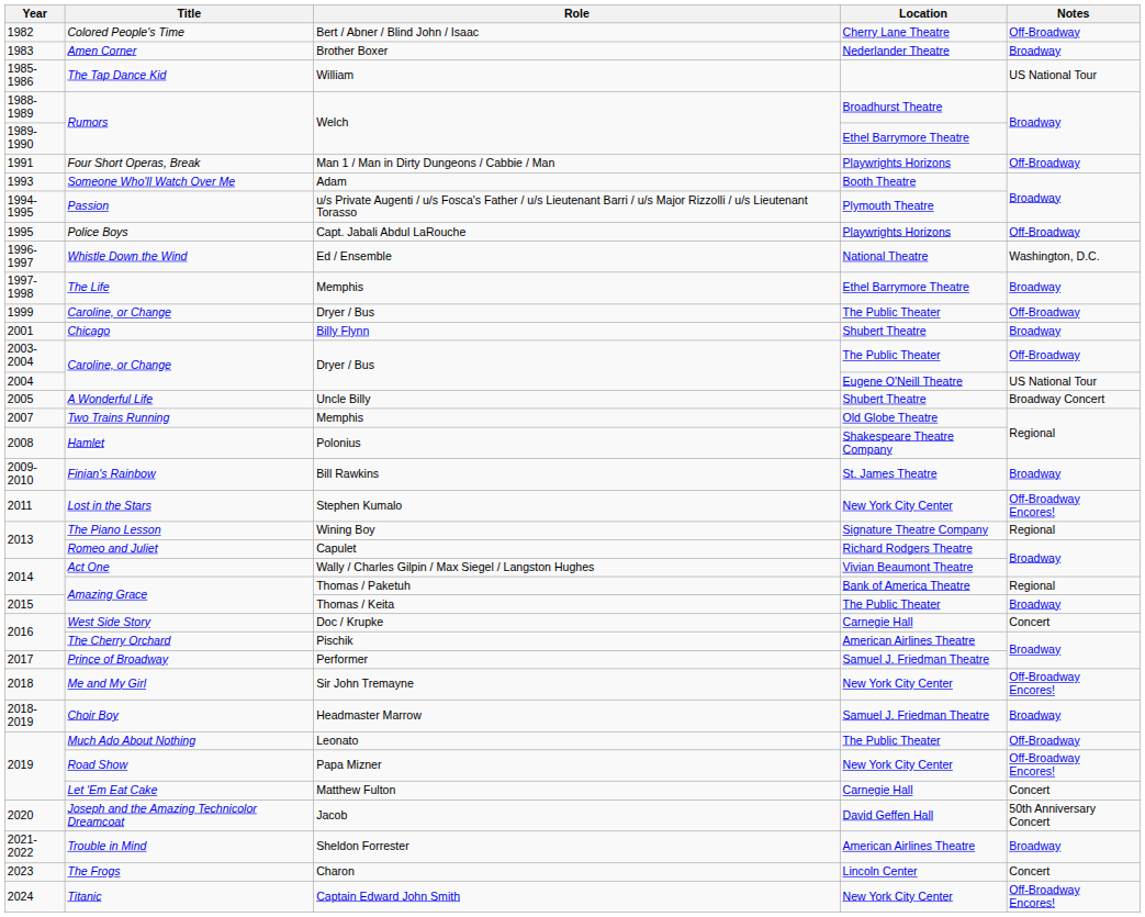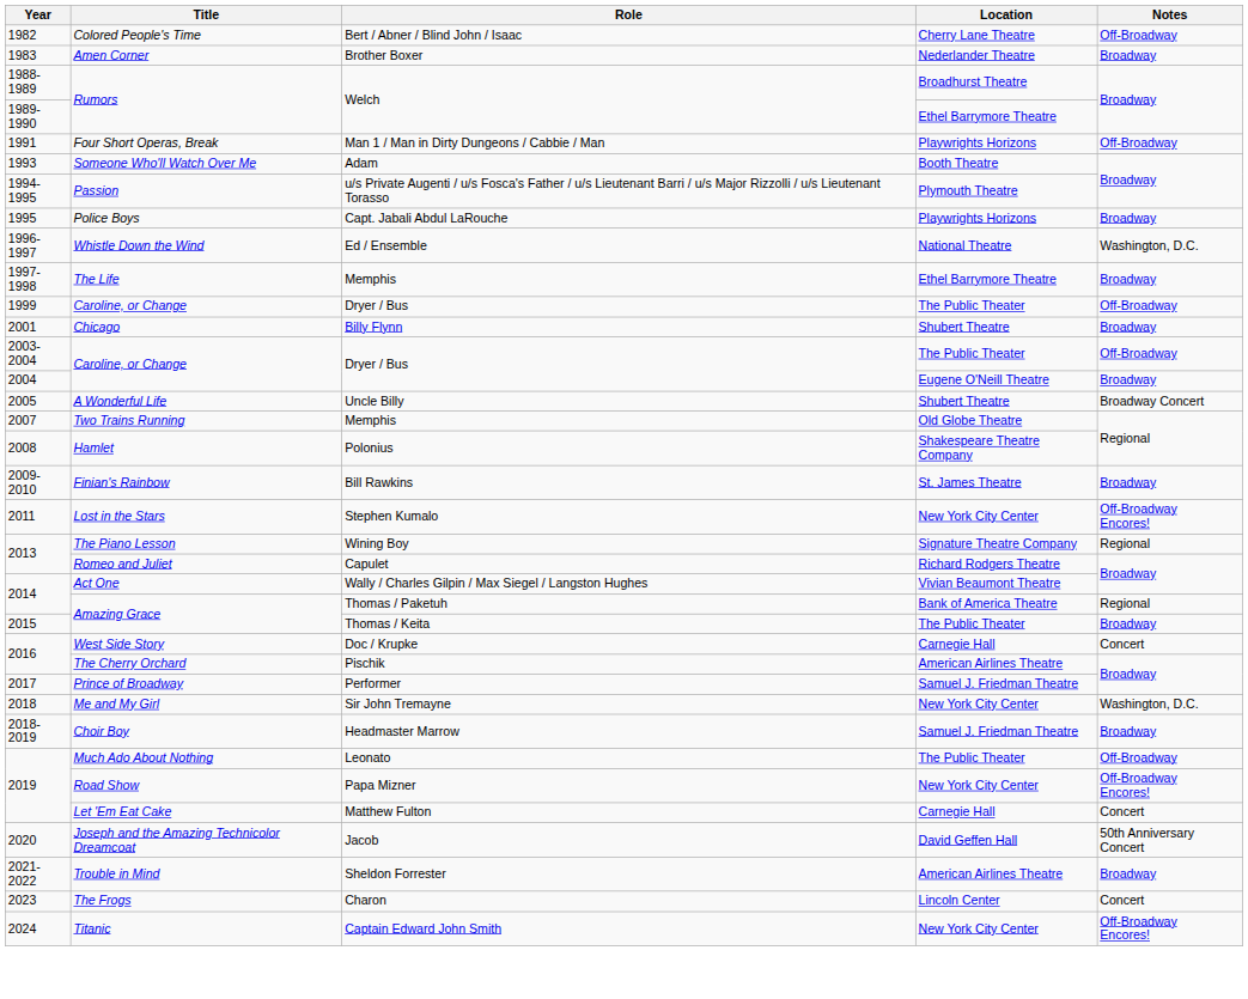 <table class="wikitable sortable">
 <tr>
 <th>Year</th>
 <th>Title</th>
 <th>Role</th>
 <th>Location</th>
 <th>Notes</th>
 </tr>
 <tr>
 <td>1982</td>
 <td><em>Colored People's Time</em></td>
 <td>Bert / Abner / Blind John / Isaac</td>
 <td><a href='#'>Cherry Lane Theatre</a></td>
 <td><a href='#'>Off-Broadway</a></td>
 </tr>
 <tr>
 <td>1983</td>
 <td><a href='#'><em>Amen Corner</em></a></td>
 <td>Brother Boxer</td>
 <td><a href='#'>Nederlander Theatre</a></td>
 <td><a href='#'>Broadway</a></td>
-</tr>
-<tr>
-<td>1985-1986</td>
-<td><em><a href='#'>The Tap Dance Kid</a></em></td>
-<td>William</td>
-<td></td>
-<td>US National Tour</td>
 </tr>
 <tr>
 <td>1988-1989</td>
 <td rowspan=2><em><a href='#'>Rumors</a></em></td>
 <td rowspan=2>Welch</td>
 <td><a href='#'>Broadhurst Theatre</a></td>
 <td rowspan=2><a href='#'>Broadway</a></td>
 </tr>
 <tr>
 <td>1989-1990</td>
 <td><a href='#'>Ethel Barrymore Theatre</a></td>
 </tr>
 <tr>
 <td>1991</td>
 <td><em>Four Short Operas, Break</em></td>
 <td>Man 1 / Man in Dirty Dungeons / Cabbie / Man</td>
 <td><a href='#'>Playwrights Horizons</a></td>
 <td><a href='#'>Off-Broadway</a></td>
 </tr>
 <tr>
 <td>1993</td>
 <td><em><a href='#'>Someone Who'll Watch Over Me</a></em></td>
 <td>Adam</td>
 <td><a href='#'>Booth Theatre</a></td>
 <td rowspan=2><a href='#'>Broadway</a></td>
 </tr>
 <tr>
 <td>1994-1995</td>
 <td><a href='#'><em>Passion</em></a></td>
 <td>u/s Private Augenti / u/s Fosca's Father / u/s Lieutenant Barri / u/s Major Rizzolli / u/s Lieutenant Torasso</td>
 <td><a href='#'>Plymouth Theatre</a></td>
 </tr>
 <tr>
 <td>1995</td>
 <td><em>Police Boys</em></td>
 <td>Capt. Jabali Abdul LaRouche</td>
 <td><a href='#'>Playwrights Horizons</a></td>
-<td><a href='#'>Off-Broadway</a></td>
+<td><a href='#'>Broadway</a></td>
 </tr>
 <tr>
 <td>1996-1997</td>
 <td><a href='#'><em>Whistle Down the Wind</em></a></td>
 <td>Ed / Ensemble</td>
 <td><a href='#'>National Theatre</a></td>
 <td>Washington, D.C.</td>
 </tr>
 <tr>
 <td>1997-1998</td>
 <td><em><a href='#'>The Life</a></em></td>
 <td>Memphis</td>
 <td><a href='#'>Ethel Barrymore Theatre</a></td>
 <td><a href='#'>Broadway</a></td>
 </tr>
 <tr>
 <td>1999</td>
 <td><em><a href='#'>Caroline, or Change</a></em></td>
 <td>Dryer / Bus</td>
 <td><a href='#'>The Public Theater</a></td>
 <td><a href='#'>Off-Broadway</a></td>
 </tr>
 <tr>
 <td>2001</td>
 <td><em><a href='#'>Chicago</a></em></td>
 <td><a href='#'>Billy Flynn</a></td>
 <td><a href='#'>Shubert Theatre</a></td>
 <td><a href='#'>Broadway</a></td>
 </tr>
 <tr>
 <td>2003-2004</td>
 <td rowspan=2><em><a href='#'>Caroline, or Change</a></em></td>
 <td rowspan=2>Dryer / Bus</td>
 <td><a href='#'>The Public Theater</a></td>
 <td><a href='#'>Off-Broadway</a></td>
 </tr>
 <tr>
 <td>2004</td>
 <td><a href='#'>Eugene O'Neill Theatre</a></td>
-<td>US National Tour</td>
+<td><a href='#'>Broadway</a></td>
 </tr>
 <tr>
 <td>2005</td>
 <td><em><a href='#'>A Wonderful Life</a></em></td>
 <td>Uncle Billy</td>
 <td><a href='#'>Shubert Theatre</a></td>
 <td>Broadway Concert</td>
 </tr>
 <tr>
 <td>2007</td>
 <td><em><a href='#'>Two Trains Running</a></em></td>
 <td>Memphis</td>
 <td><a href='#'>Old Globe Theatre</a></td>
 <td rowspan=2>Regional</td>
 </tr>
 <tr>
 <td>2008</td>
 <td><em><a href='#'>Hamlet</a></em></td>
 <td>Polonius</td>
 <td><a href='#'>Shakespeare Theatre Company</a></td>
 </tr>
 <tr>
 <td>2009-2010</td>
 <td><em><a href='#'>Finian's Rainbow</a></em></td>
 <td>Bill Rawkins</td>
 <td><a href='#'>St. James Theatre</a></td>
 <td><a href='#'>Broadway</a></td>
 </tr>
 <tr>
 <td>2011</td>
 <td><em><a href='#'>Lost in the Stars</a></em></td>
 <td>Stephen Kumalo</td>
 <td><a href='#'>New York City Center</a></td>
 <td><a href='#'>Off-Broadway</a><br><a href='#'>Encores!</a></td>
 </tr>
 <tr>
 <td rowspan=2>2013</td>
 <td><em><a href='#'>The Piano Lesson</a></em></td>
 <td>Wining Boy</td>
 <td><a href='#'>Signature Theatre Company</a></td>
 <td>Regional</td>
 </tr>
 <tr>
 <td><em><a href='#'>Romeo and Juliet</a></em></td>
 <td>Capulet</td>
 <td><a href='#'>Richard Rodgers Theatre</a></td>
 <td rowspan=2><a href='#'>Broadway</a></td>
 </tr>
 <tr>
 <td rowspan=2>2014</td>
 <td><a href='#'><em>Act One</em></a></td>
 <td>Wally / Charles Gilpin / Max Siegel / Langston Hughes</td>
 <td><a href='#'>Vivian Beaumont Theatre</a></td>
 </tr>
 <tr>
 <td rowspan=2><a href='#'><em>Amazing Grace</em></a></td>
 <td>Thomas / Paketuh</td>
 <td><a href='#'>Bank of America Theatre</a></td>
 <td>Regional</td>
 </tr>
 <tr>
 <td>2015</td>
 <td>Thomas / Keita</td>
 <td><a href='#'>The Public Theater</a></td>
 <td><a href='#'>Broadway</a></td>
 </tr>
 <tr>
 <td rowspan=2>2016</td>
 <td><em><a href='#'>West Side Story</a></em></td>
 <td>Doc / Krupke</td>
 <td><a href='#'>Carnegie Hall</a></td>
 <td>Concert</td>
 </tr>
 <tr>
 <td><em><a href='#'>The Cherry Orchard</a></em></td>
 <td>Pischik</td>
 <td><a href='#'>American Airlines Theatre</a></td>
 <td rowspan=2><a href='#'>Broadway</a></td>
 </tr>
 <tr>
 <td>2017</td>
 <td><em><a href='#'>Prince of Broadway</a></em></td>
 <td>Performer</td>
 <td><a href='#'>Samuel J. Friedman Theatre</a></td>
 </tr>
 <tr>
 <td>2018</td>
 <td><em><a href='#'>Me and My Girl</a></em></td>
 <td>Sir John Tremayne</td>
 <td><a href='#'>New York City Center</a></td>
-<td><a href='#'>Off-Broadway</a><br><a href='#'>Encores!</a></td>
+<td>Washington, D.C.</td>
 </tr>
 <tr>
 <td>2018-2019</td>
 <td><em><a href='#'>Choir Boy</a></em></td>
 <td>Headmaster Marrow</td>
 <td><a href='#'>Samuel J. Friedman Theatre</a></td>
 <td><a href='#'>Broadway</a></td>
 </tr>
 <tr>
 <td rowspan=3>2019</td>
 <td><em><a href='#'>Much Ado About Nothing</a></em></td>
 <td>Leonato</td>
 <td><a href='#'>The Public Theater</a></td>
 <td><a href='#'>Off-Broadway</a></td>
 </tr>
 <tr>
 <td><a href='#'><em>Road Show</em></a></td>
 <td>Papa Mizner</td>
 <td><a href='#'>New York City Center</a></td>
 <td><a href='#'>Off-Broadway</a><br><a href='#'>Encores!</a></td>
 </tr>
 <tr>
 <td><em><a href='#'>Let 'Em Eat Cake</a></em></td>
 <td>Matthew Fulton</td>
 <td><a href='#'>Carnegie Hall</a></td>
 <td>Concert</td>
 </tr>
 <tr>
 <td>2020</td>
 <td><em><a href='#'>Joseph and the Amazing Technicolor Dreamcoat</a></em></td>
 <td>Jacob</td>
 <td><a href='#'>David Geffen Hall</a></td>
 <td>50th Anniversary Concert</td>
 </tr>
 <tr>
 <td>2021-2022</td>
 <td><a href='#'><em>Trouble in Mind</em></a></td>
 <td>Sheldon Forrester</td>
 <td><a href='#'>American Airlines Theatre</a></td>
 <td><a href='#'>Broadway</a></td>
 </tr>
 <tr>
 <td>2023</td>
 <td><em><a href='#'>The Frogs</a></em></td>
 <td>Charon</td>
 <td><a href='#'>Lincoln Center</a></td>
 <td>Concert</td>
 </tr>
 <tr>
 <td>2024</td>
 <td><em><a href='#'>Titanic</a></em></td>
 <td><a href='#'>Captain Edward John Smith</a></td>
 <td><a href='#'>New York City Center</a></td>
 <td><a href='#'>Off-Broadway</a><br><a href='#'>Encores!</a></td>
 </tr>
 </table>
